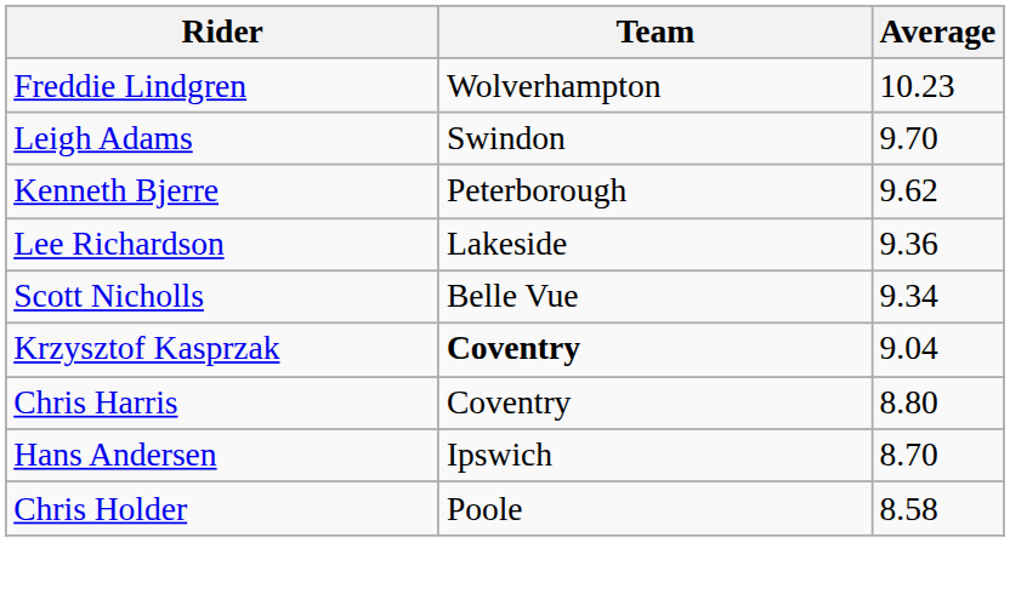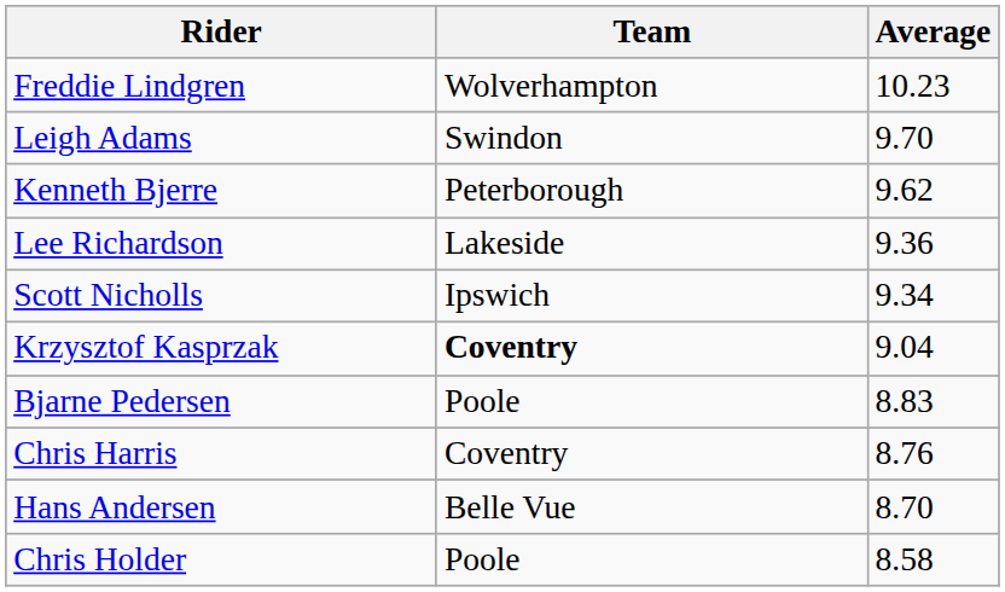 <table class="wikitable" style="font-size: 100%">
 <tr>
 <th width=200>Rider</th>
 <th width=200>Team</th>
 <th width=40>Average</th>
 </tr>
 <tr>
 <td align="left"> <a href='#'>Freddie Lindgren</a></td>
 <td>Wolverhampton</td>
 <td>10.23</td>
 </tr>
 <tr>
 <td align="left"> <a href='#'>Leigh Adams</a></td>
 <td>Swindon</td>
 <td>9.70</td>
 </tr>
 <tr>
 <td align="left"> <a href='#'>Kenneth Bjerre</a></td>
 <td>Peterborough</td>
 <td>9.62</td>
 </tr>
 <tr>
 <td align="left"> <a href='#'>Lee Richardson</a></td>
 <td>Lakeside</td>
 <td>9.36</td>
 </tr>
 <tr>
 <td align="left"> <a href='#'>Scott Nicholls</a></td>
-<td>Belle Vue</td>
+<td>Ipswich</td>
 <td>9.34</td>
 </tr>
 <tr>
 <td align="left"> <a href='#'>Krzysztof Kasprzak</a></td>
 <td><strong>Coventry</strong></td>
 <td>9.04</td>
 </tr>
 <tr>
+<td align="left"> <a href='#'>Bjarne Pedersen</a></td>
+<td>Poole</td>
+<td>8.83</td>
+</tr>
+<tr>
 <td align="left"> <a href='#'>Chris Harris</a></td>
 <td>Coventry</td>
-<td>8.80</td>
+<td>8.76</td>
 </tr>
 <tr>
 <td align="left"> <a href='#'>Hans Andersen</a></td>
-<td>Ipswich</td>
+<td>Belle Vue</td>
 <td>8.70</td>
 </tr>
 <tr>
 <td align="left"> <a href='#'>Chris Holder</a></td>
 <td>Poole</td>
 <td>8.58</td>
 </tr>
 </table>
